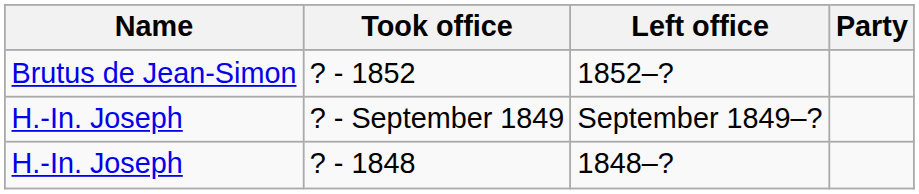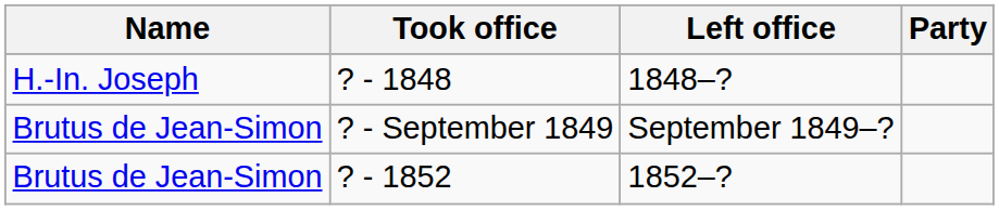 <table class="wikitable">
 <tr>
 <th>Name</th>
 <th>Took office</th>
 <th>Left office</th>
 <th>Party</th>
 </tr>
 <tr>
+<td><a href='#'>H.-In. Joseph</a></td>
+<td>? - 1848</td>
+<td>1848–?</td>
+<td></td>
+</tr>
+<tr>
+<td><a href='#'>Brutus de Jean-Simon</a></td>
+<td>? - September 1849</td>
+<td>September 1849–?</td>
+<td></td>
+</tr>
+<tr>
 <td><a href='#'>Brutus de Jean-Simon</a></td>
 <td>? - 1852</td>
 <td>1852–?</td>
 <td></td>
 </tr>
-<tr>
-<td><a href='#'>H.-In. Joseph</a></td>
-<td>? - September 1849</td>
-<td>September 1849–?</td>
-<td></td>
-</tr>
-<tr>
-<td><a href='#'>H.-In. Joseph</a></td>
-<td>? - 1848</td>
-<td>1848–?</td>
-<td></td>
-</tr>
 </table>
